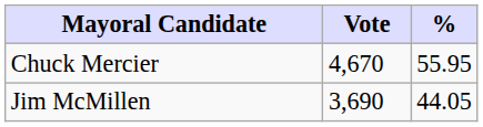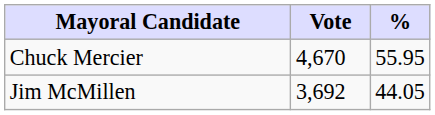 <table class="wikitable">
 <tr>
 <th style="background:#ddf; width:200px;">Mayoral Candidate </th>
 <th style="background:#ddf; width:50px;">Vote</th>
 <th style="background:#ddf; width:30px;">%</th>
 </tr>
 <tr>
 <td>Chuck Mercier</td>
 <td>4,670</td>
 <td>55.95</td>
 </tr>
 <tr>
 <td>Jim McMillen</td>
-<td>3,690</td>
+<td>3,692</td>
 <td>44.05</td>
 </tr>
 </table>
